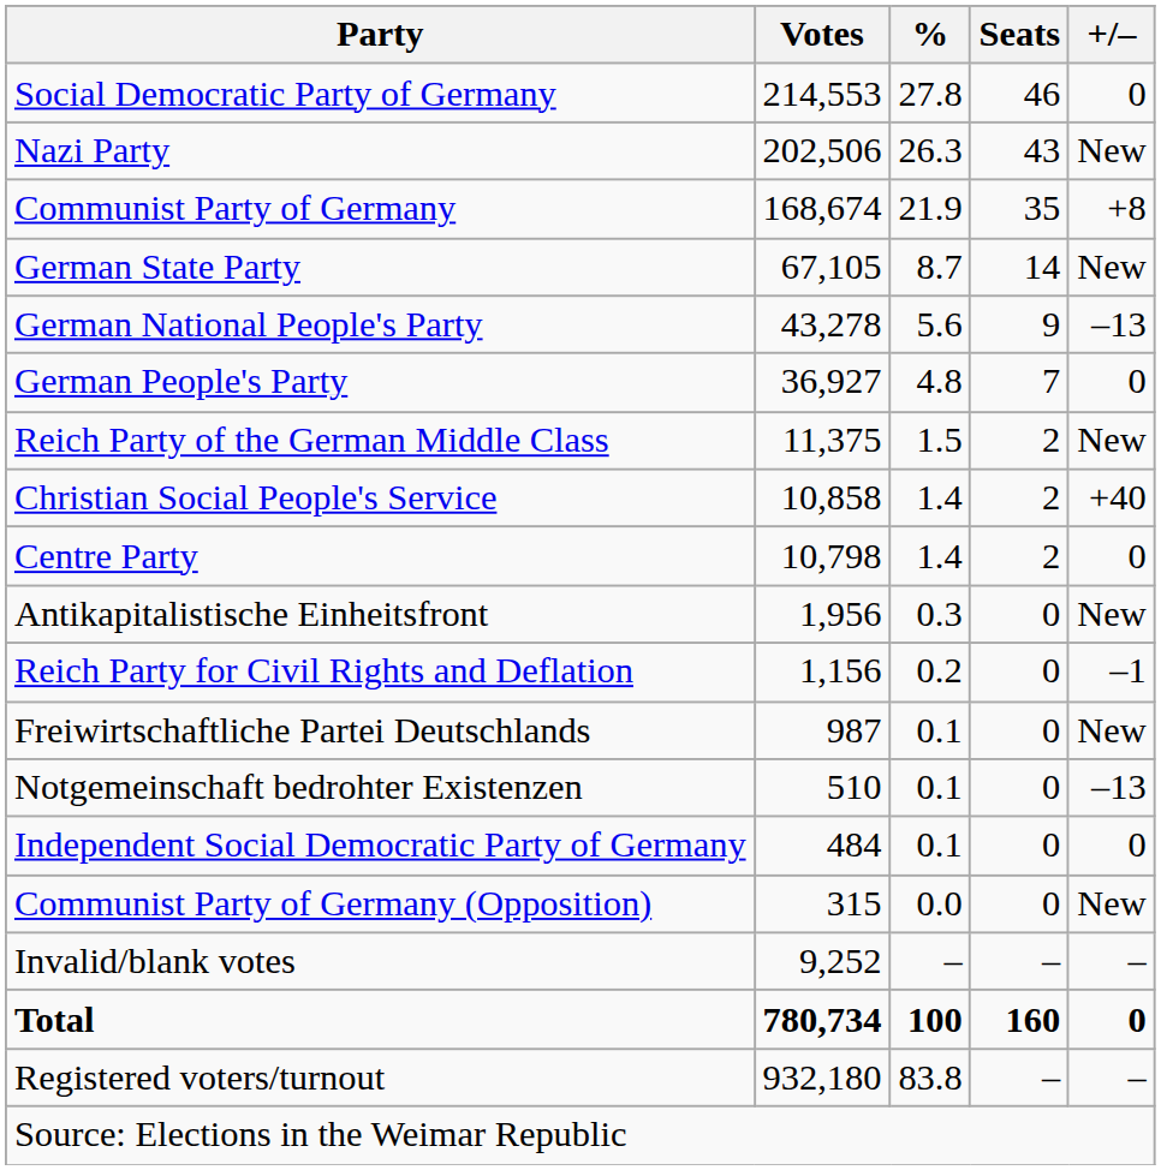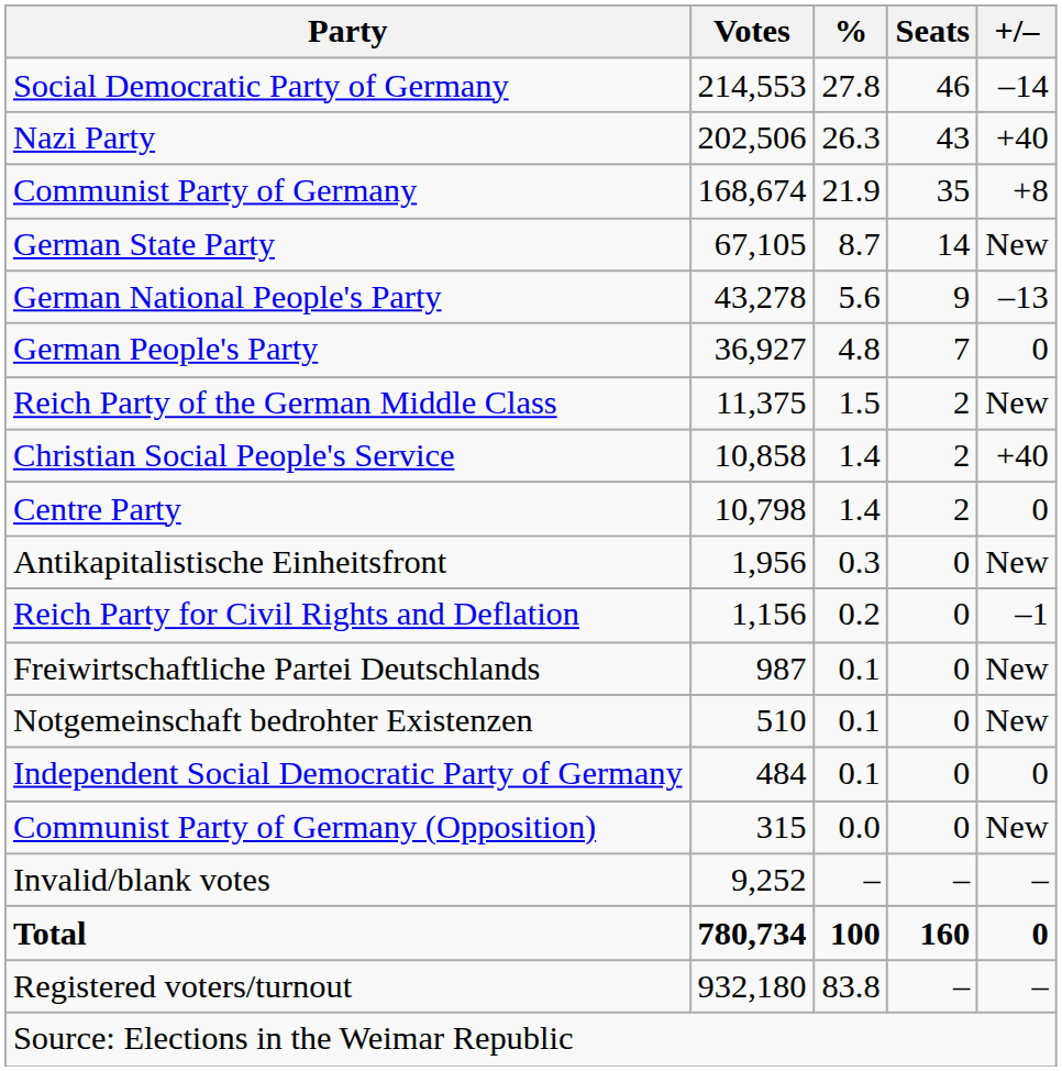 <table class="wikitable" style="text-align:right">
 <tr>
 <th>Party</th>
 <th>Votes</th>
 <th>%</th>
 <th>Seats</th>
 <th>+/–</th>
 </tr>
 <tr>
 <td align="left"><a href='#'>Social Democratic Party of Germany</a></td>
 <td>214,553</td>
 <td>27.8</td>
 <td>46</td>
-<td>0</td>
+<td>–14</td>
 </tr>
 <tr>
 <td align="left"><a href='#'>Nazi Party</a></td>
 <td>202,506</td>
 <td>26.3</td>
 <td>43</td>
-<td>New</td>
+<td>+40</td>
 </tr>
 <tr>
 <td align="left"><a href='#'>Communist Party of Germany</a></td>
 <td>168,674</td>
 <td>21.9</td>
 <td>35</td>
 <td>+8</td>
 </tr>
 <tr>
 <td align="left"><a href='#'>German State Party</a></td>
 <td>67,105</td>
 <td>8.7</td>
 <td>14</td>
 <td>New</td>
 </tr>
 <tr>
 <td align="left"><a href='#'>German National People's Party</a></td>
 <td>43,278</td>
 <td>5.6</td>
 <td>9</td>
 <td>–13</td>
 </tr>
 <tr>
 <td align="left"><a href='#'>German People's Party</a></td>
 <td>36,927</td>
 <td>4.8</td>
 <td>7</td>
 <td>0</td>
 </tr>
 <tr>
 <td align="left"><a href='#'>Reich Party of the German Middle Class</a></td>
 <td>11,375</td>
 <td>1.5</td>
 <td>2</td>
 <td>New</td>
 </tr>
 <tr>
 <td align="left"><a href='#'>Christian Social People's Service</a></td>
 <td>10,858</td>
 <td>1.4</td>
 <td>2</td>
 <td>+40</td>
 </tr>
 <tr>
 <td align="left"><a href='#'>Centre Party</a></td>
 <td>10,798</td>
 <td>1.4</td>
 <td>2</td>
 <td>0</td>
 </tr>
 <tr>
 <td align="left">Antikapitalistische Einheitsfront</td>
 <td>1,956</td>
 <td>0.3</td>
 <td>0</td>
 <td>New</td>
 </tr>
 <tr>
 <td align="left"><a href='#'>Reich Party for Civil Rights and Deflation</a></td>
 <td>1,156</td>
 <td>0.2</td>
 <td>0</td>
 <td>–1</td>
 </tr>
 <tr>
 <td align="left">Freiwirtschaftliche Partei Deutschlands</td>
 <td>987</td>
 <td>0.1</td>
 <td>0</td>
 <td>New</td>
 </tr>
 <tr>
 <td align="left">Notgemeinschaft bedrohter Existenzen</td>
 <td>510</td>
 <td>0.1</td>
 <td>0</td>
-<td>–13</td>
+<td>New</td>
 </tr>
 <tr>
 <td align="left"><a href='#'>Independent Social Democratic Party of Germany</a></td>
 <td>484</td>
 <td>0.1</td>
 <td>0</td>
 <td>0</td>
 </tr>
 <tr>
 <td align="left"><a href='#'>Communist Party of Germany (Opposition)</a></td>
 <td>315</td>
 <td>0.0</td>
 <td>0</td>
 <td>New</td>
 </tr>
 <tr>
 <td align="left">Invalid/blank votes</td>
 <td>9,252</td>
 <td>–</td>
 <td>–</td>
 <td>–</td>
 </tr>
 <tr>
 <td align="left"><strong>Total</strong></td>
 <td><strong>780,734</strong></td>
 <td><strong>100</strong></td>
 <td><strong>160</strong></td>
 <td><strong>0</strong></td>
 </tr>
 <tr>
 <td align="left">Registered voters/turnout</td>
 <td>932,180</td>
 <td>83.8</td>
 <td>–</td>
 <td>–</td>
 </tr>
 <tr>
 <td colspan="5" align="left">Source: Elections in the Weimar Republic</td>
 </tr>
 </table>
